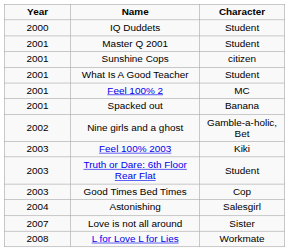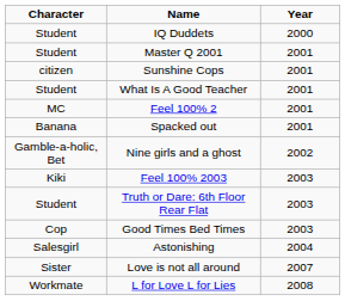 <table class="wikitable" style="text-align:center;">
 <tr>
+<td style="width:130px"><strong>Character</strong></td>
+<td style="width:200px"><strong>Name</strong></td>
 <td style="width:100px"><strong>Year </strong></td>
-<td style="width:200px"><strong>Name</strong></td>
-<td style="width:130px"><strong>Character</strong></td>
 </tr>
 <tr>
+<td>Student</td>
+<td>IQ Duddets</td>
 <td>2000</td>
-<td>IQ Duddets</td>
-<td>Student</td>
 </tr>
 <tr>
+<td>Student</td>
+<td>Master Q 2001</td>
 <td>2001</td>
-<td>Master Q 2001</td>
-<td>Student</td>
 </tr>
 <tr>
+<td>citizen</td>
+<td>Sunshine Cops</td>
 <td>2001</td>
-<td>Sunshine Cops</td>
-<td>citizen</td>
 </tr>
 <tr>
+<td>Student</td>
+<td>What Is A Good Teacher</td>
 <td>2001</td>
-<td>What Is A Good Teacher</td>
-<td>Student</td>
 </tr>
 <tr>
+<td>MC</td>
+<td><a href='#'>Feel 100% 2</a></td>
 <td>2001</td>
-<td><a href='#'>Feel 100% 2</a></td>
-<td>MC</td>
 </tr>
 <tr>
+<td>Banana</td>
+<td>Spacked out</td>
 <td>2001</td>
-<td>Spacked out</td>
-<td>Banana</td>
 </tr>
 <tr>
+<td>Gamble-a-holic, Bet</td>
+<td>Nine girls and a ghost</td>
 <td>2002</td>
-<td>Nine girls and a ghost</td>
-<td>Gamble-a-holic, Bet</td>
 </tr>
 <tr>
+<td>Kiki</td>
+<td><a href='#'>Feel 100% 2003</a></td>
 <td>2003</td>
-<td><a href='#'>Feel 100% 2003</a></td>
-<td>Kiki</td>
 </tr>
 <tr>
+<td>Student</td>
+<td><a href='#'>Truth or Dare: 6th Floor Rear Flat</a></td>
 <td>2003</td>
-<td><a href='#'>Truth or Dare: 6th Floor Rear Flat</a></td>
-<td>Student</td>
 </tr>
 <tr>
+<td>Cop</td>
+<td>Good Times Bed Times</td>
 <td>2003</td>
-<td>Good Times Bed Times</td>
-<td>Cop</td>
 </tr>
 <tr>
+<td>Salesgirl</td>
+<td>Astonishing</td>
 <td>2004</td>
-<td>Astonishing</td>
-<td>Salesgirl</td>
 </tr>
 <tr>
+<td>Sister</td>
+<td>Love is not all around</td>
 <td>2007</td>
-<td>Love is not all around</td>
-<td>Sister</td>
 </tr>
 <tr>
+<td>Workmate</td>
+<td><a href='#'>L for Love L for Lies</a></td>
 <td>2008</td>
-<td><a href='#'>L for Love L for Lies</a></td>
-<td>Workmate</td>
 </tr>
 </table>
